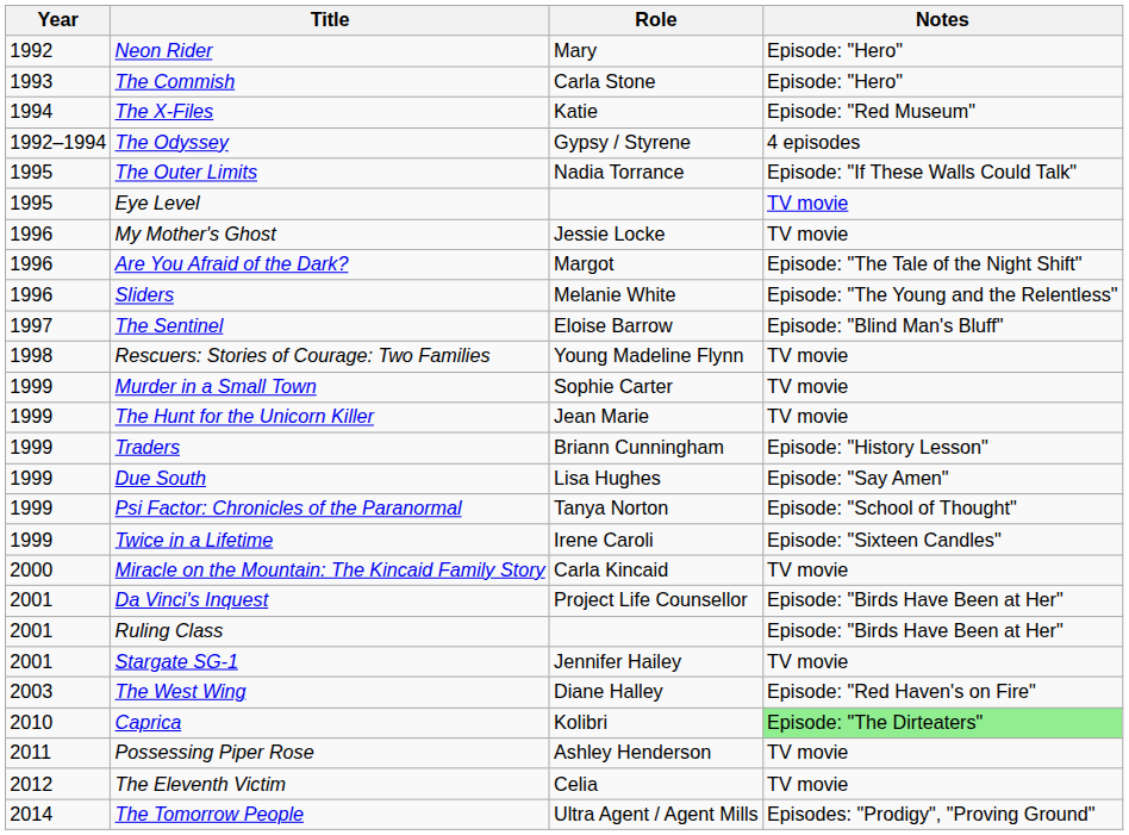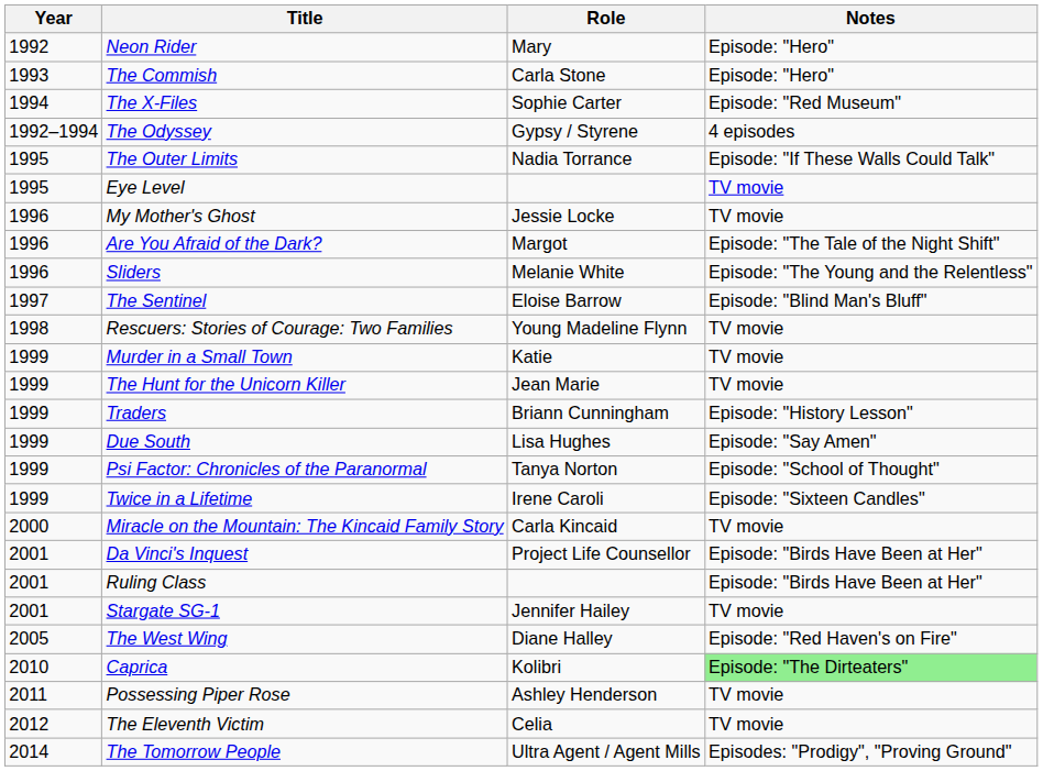 <table class="wikitable sortable">
 <tr>
 <th>Year</th>
 <th>Title</th>
 <th>Role</th>
 <th class="unsortable">Notes</th>
 </tr>
 <tr>
 <td>1992</td>
 <td><em><a href='#'>Neon Rider</a></em></td>
 <td>Mary</td>
 <td>Episode: "Hero"</td>
 </tr>
 <tr>
 <td>1993</td>
 <td><em><a href='#'>The Commish</a></em></td>
 <td>Carla Stone</td>
 <td>Episode: "Hero"</td>
 </tr>
 <tr>
 <td>1994</td>
 <td><em><a href='#'>The X-Files</a></em></td>
-<td>Katie</td>
+<td>Sophie Carter</td>
 <td>Episode: "Red Museum"</td>
 </tr>
 <tr>
 <td>1992–1994</td>
 <td><em><a href='#'>The Odyssey</a></em></td>
 <td>Gypsy / Styrene</td>
 <td>4 episodes</td>
 </tr>
 <tr>
 <td>1995</td>
 <td><em><a href='#'>The Outer Limits</a></em></td>
 <td>Nadia Torrance</td>
 <td>Episode: "If These Walls Could Talk"</td>
 </tr>
 <tr>
 <td>1995</td>
 <td><em>Eye Level</em></td>
 <td></td>
 <td><a href='#'>TV movie</a></td>
 </tr>
 <tr>
 <td>1996</td>
 <td><em>My Mother's Ghost</em></td>
 <td>Jessie Locke</td>
 <td>TV movie</td>
 </tr>
 <tr>
 <td>1996</td>
 <td><em><a href='#'>Are You Afraid of the Dark?</a></em></td>
 <td>Margot</td>
 <td>Episode: "The Tale of the Night Shift"</td>
 </tr>
 <tr>
 <td>1996</td>
 <td><em><a href='#'>Sliders</a></em></td>
 <td>Melanie White</td>
 <td>Episode: "The Young and the Relentless"</td>
 </tr>
 <tr>
 <td>1997</td>
 <td><em><a href='#'>The Sentinel</a></em></td>
 <td>Eloise Barrow</td>
 <td>Episode: "Blind Man's Bluff"</td>
 </tr>
 <tr>
 <td>1998</td>
 <td><em>Rescuers: Stories of Courage: Two Families</em></td>
 <td>Young Madeline Flynn</td>
 <td>TV movie</td>
 </tr>
 <tr>
 <td>1999</td>
 <td><em><a href='#'>Murder in a Small Town</a></em></td>
-<td>Sophie Carter</td>
+<td>Katie</td>
 <td>TV movie</td>
 </tr>
 <tr>
 <td>1999</td>
 <td><em><a href='#'>The Hunt for the Unicorn Killer</a></em></td>
 <td>Jean Marie</td>
 <td>TV movie</td>
 </tr>
 <tr>
 <td>1999</td>
 <td><em><a href='#'>Traders</a></em></td>
 <td>Briann Cunningham</td>
 <td>Episode: "History Lesson"</td>
 </tr>
 <tr>
 <td>1999</td>
 <td><em><a href='#'>Due South</a></em></td>
 <td>Lisa Hughes</td>
 <td>Episode: "Say Amen"</td>
 </tr>
 <tr>
 <td>1999</td>
 <td><em><a href='#'>Psi Factor: Chronicles of the Paranormal</a></em></td>
 <td>Tanya Norton</td>
 <td>Episode: "School of Thought"</td>
 </tr>
 <tr>
 <td>1999</td>
 <td><em><a href='#'>Twice in a Lifetime</a></em></td>
 <td>Irene Caroli</td>
 <td>Episode: "Sixteen Candles"</td>
 </tr>
 <tr>
 <td>2000</td>
 <td><em><a href='#'>Miracle on the Mountain: The Kincaid Family Story</a></em></td>
 <td>Carla Kincaid</td>
 <td>TV movie</td>
 </tr>
 <tr>
 <td>2001</td>
 <td><em><a href='#'>Da Vinci's Inquest</a></em></td>
 <td>Project Life Counsellor</td>
 <td>Episode: "Birds Have Been at Her"</td>
 </tr>
 <tr>
 <td>2001</td>
 <td><em>Ruling Class</em></td>
 <td></td>
 <td>Episode: "Birds Have Been at Her"</td>
 </tr>
 <tr>
 <td>2001</td>
 <td><em><a href='#'>Stargate SG-1</a></em></td>
 <td>Jennifer Hailey</td>
 <td>TV movie</td>
 </tr>
 <tr>
-<td>2003</td>
+<td>2005</td>
 <td><em><a href='#'>The West Wing</a></em></td>
 <td>Diane Halley</td>
 <td>Episode: "Red Haven's on Fire"</td>
 </tr>
 <tr>
 <td>2010</td>
 <td><em><a href='#'>Caprica</a></em></td>
 <td>Kolibri</td>
 <td style="background: lightgreen;">Episode: "The Dirteaters"</td>
 </tr>
 <tr>
 <td>2011</td>
 <td><em>Possessing Piper Rose</em></td>
 <td>Ashley Henderson</td>
 <td>TV movie</td>
 </tr>
 <tr>
 <td>2012</td>
 <td><em>The Eleventh Victim</em></td>
 <td>Celia</td>
 <td>TV movie</td>
 </tr>
 <tr>
 <td>2014</td>
 <td><em><a href='#'>The Tomorrow People</a></em></td>
 <td>Ultra Agent / Agent Mills</td>
 <td>Episodes: "Prodigy", "Proving Ground"</td>
 </tr>
 </table>
